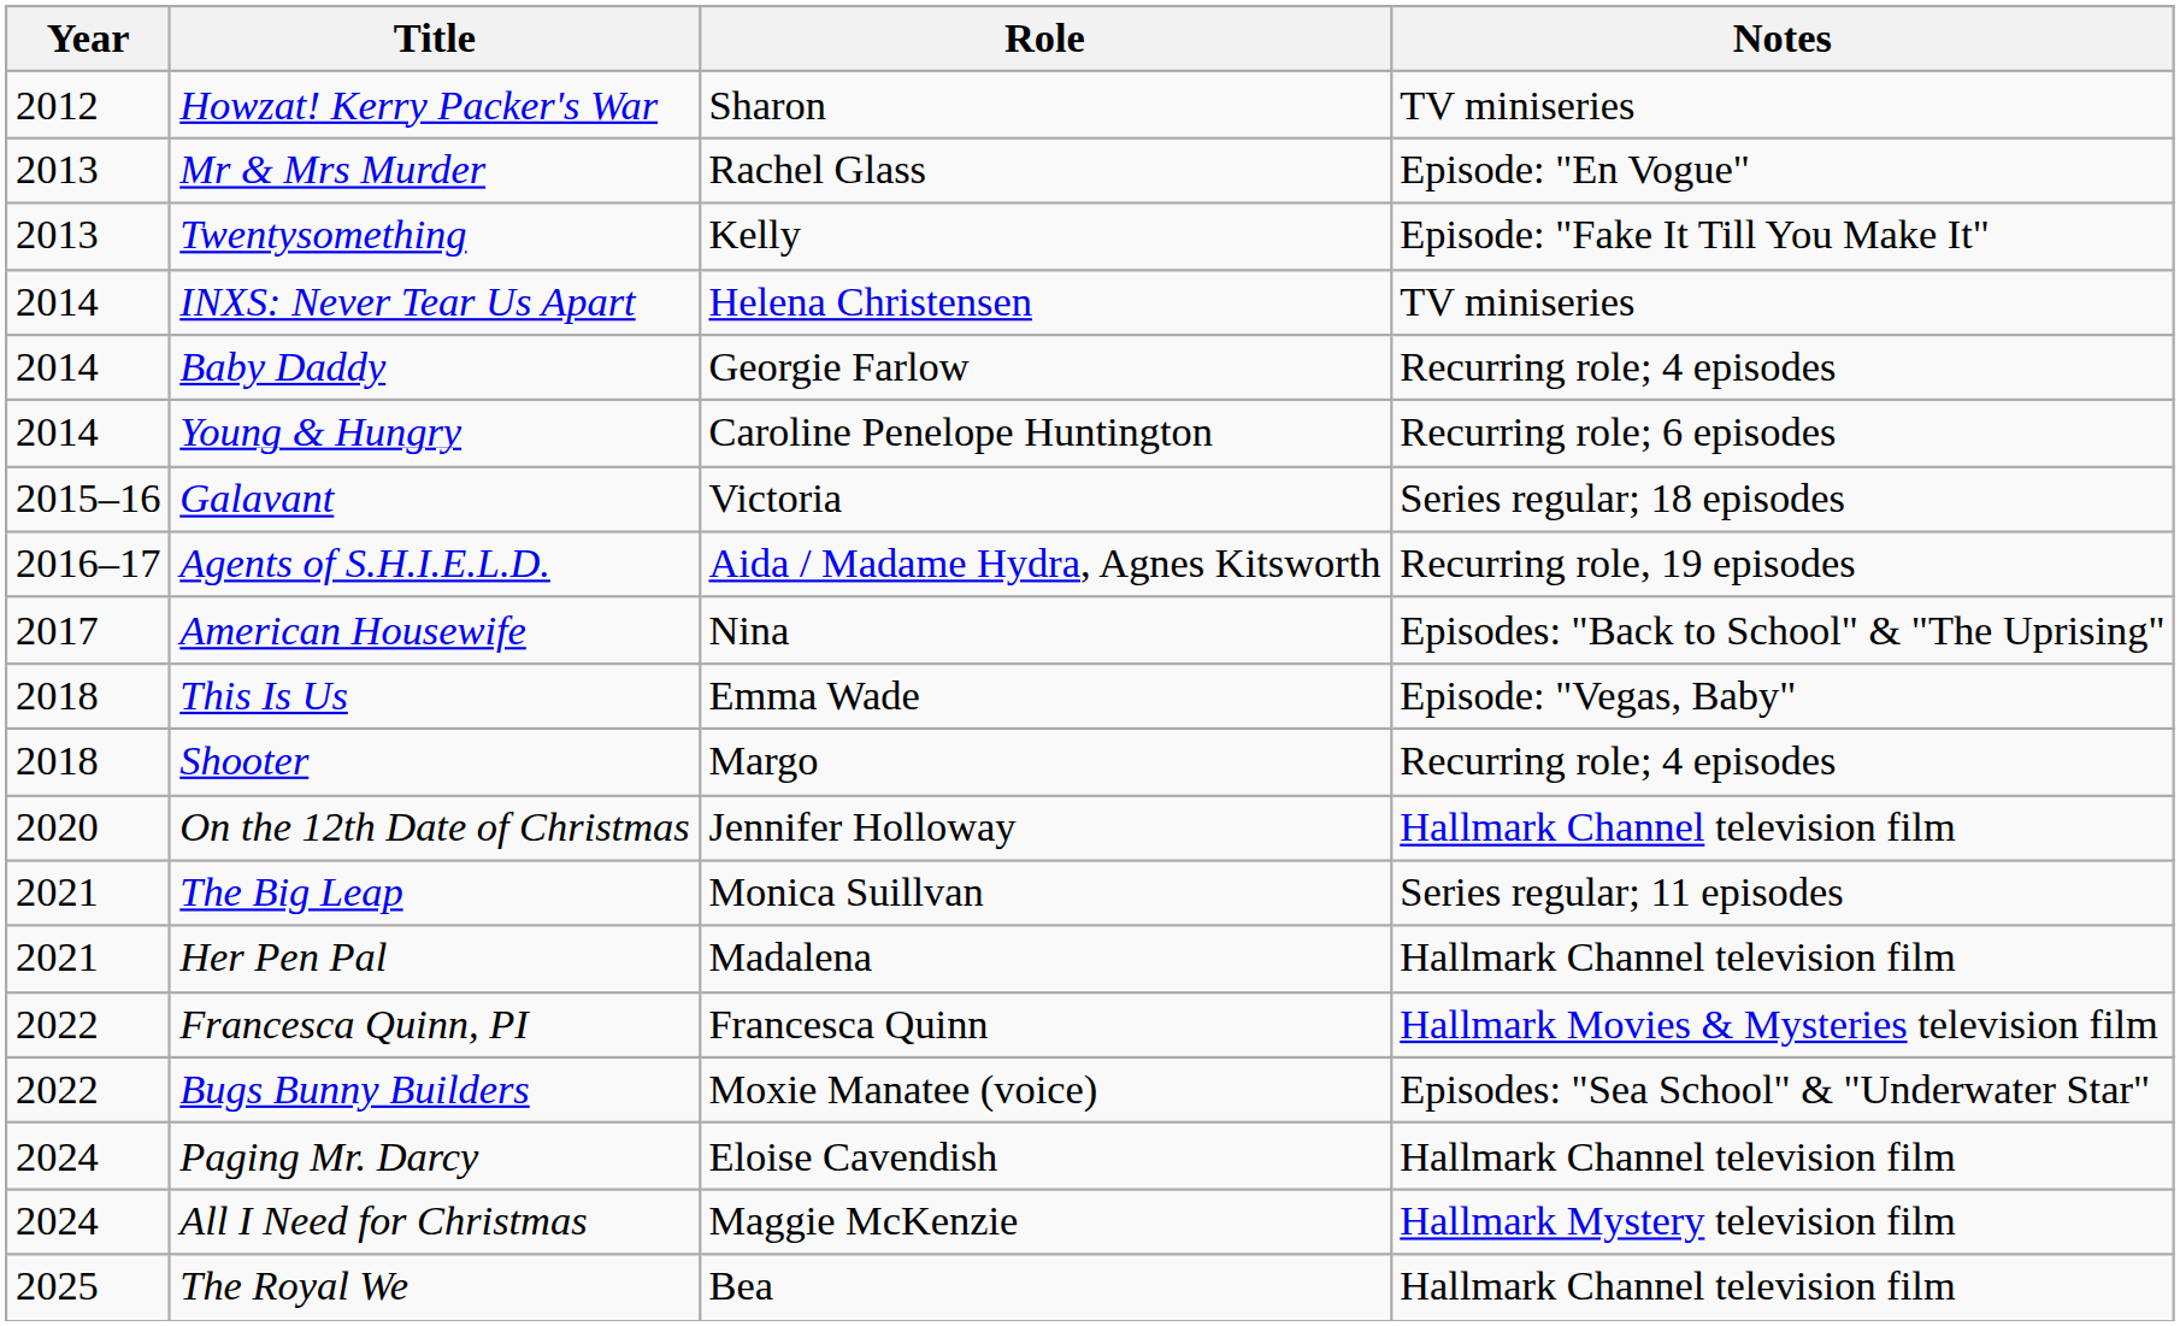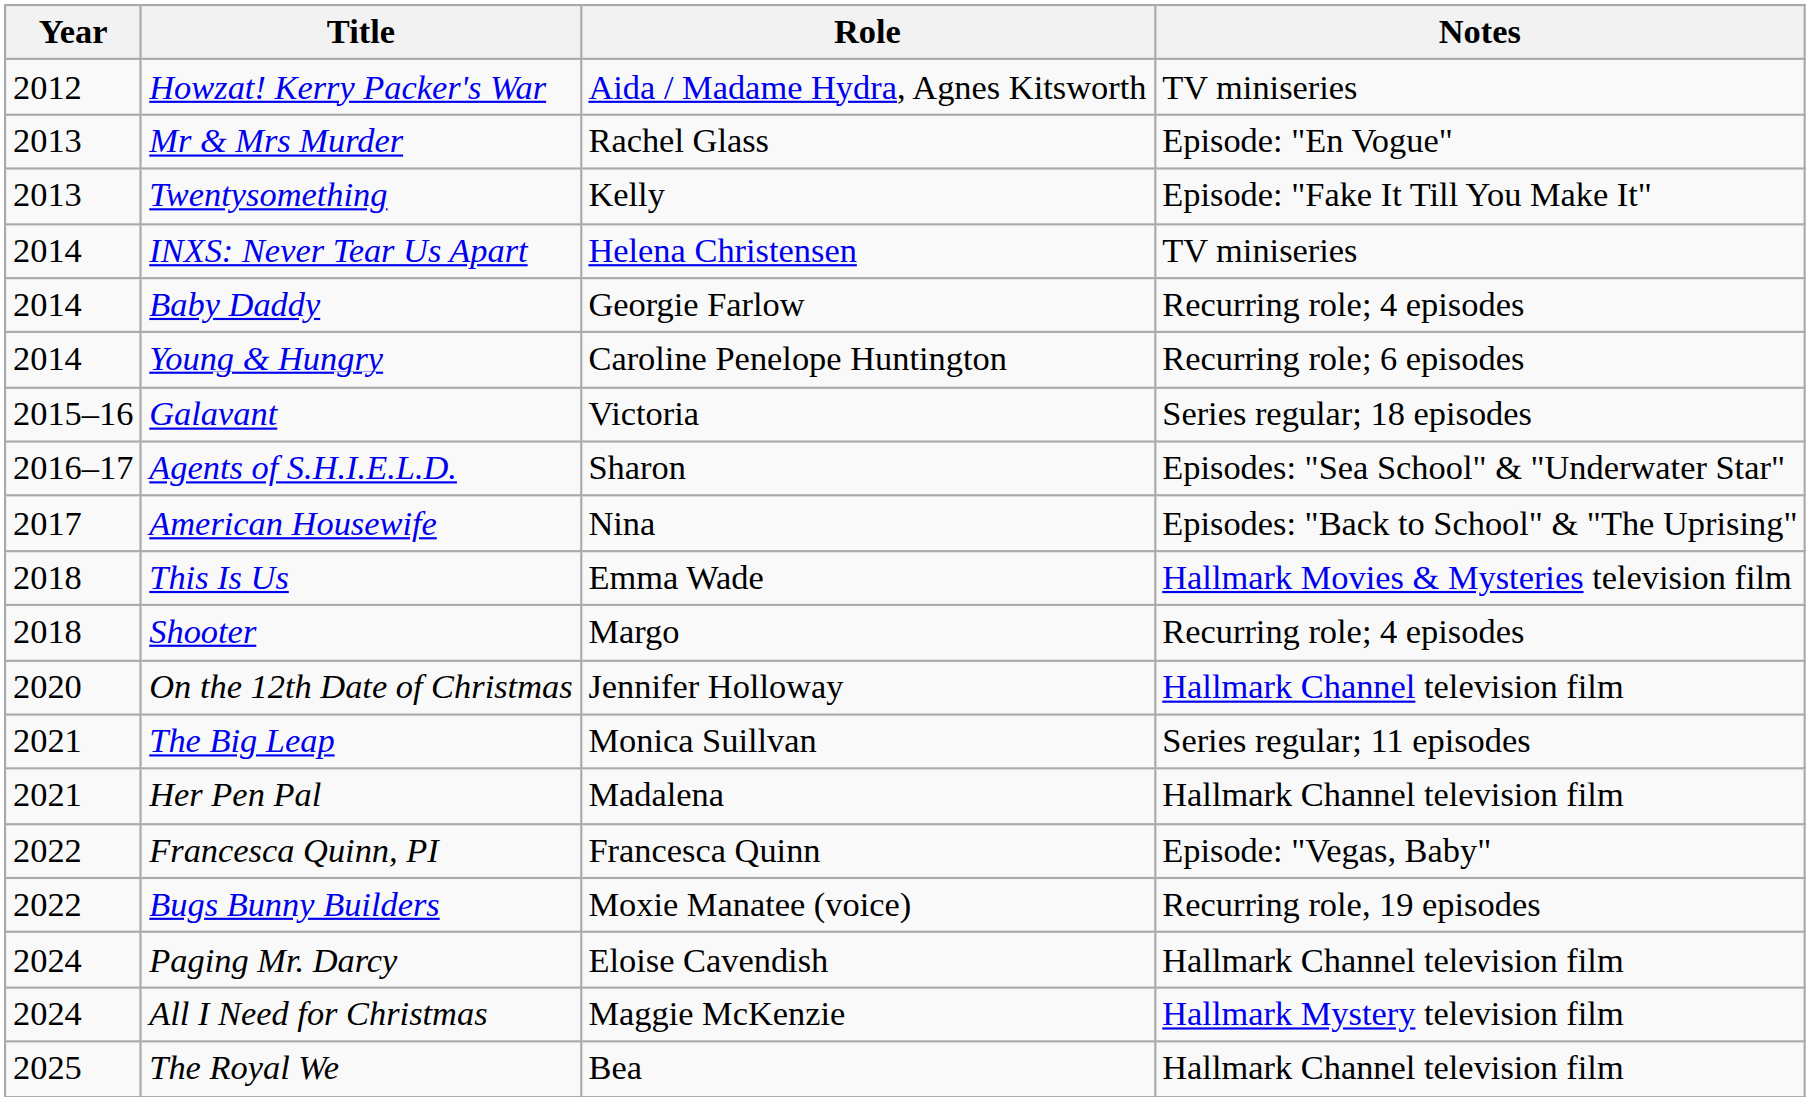 <table class="wikitable sortable">
 <tr>
 <th>Year</th>
 <th>Title</th>
 <th>Role</th>
 <th class="unsortable">Notes</th>
 </tr>
 <tr>
 <td>2012</td>
 <td><em><a href='#'>Howzat! Kerry Packer's War</a></em></td>
-<td>Sharon</td>
+<td><a href='#'>Aida / Madame Hydra</a>, Agnes Kitsworth</td>
 <td>TV miniseries</td>
 </tr>
 <tr>
 <td>2013</td>
 <td><em><a href='#'>Mr & Mrs Murder</a></em></td>
 <td>Rachel Glass</td>
 <td>Episode: "En Vogue"</td>
 </tr>
 <tr>
 <td>2013</td>
 <td><em><a href='#'>Twentysomething</a></em></td>
 <td>Kelly</td>
 <td>Episode: "Fake It Till You Make It"</td>
 </tr>
 <tr>
 <td>2014</td>
 <td><em><a href='#'>INXS: Never Tear Us Apart</a></em></td>
 <td><a href='#'>Helena Christensen</a></td>
 <td>TV miniseries</td>
 </tr>
 <tr>
 <td>2014</td>
 <td><em><a href='#'>Baby Daddy</a></em></td>
 <td>Georgie Farlow</td>
 <td>Recurring role; 4 episodes</td>
 </tr>
 <tr>
 <td>2014</td>
 <td><em><a href='#'>Young & Hungry</a></em></td>
 <td>Caroline Penelope Huntington</td>
 <td>Recurring role; 6 episodes</td>
 </tr>
 <tr>
 <td>2015–16</td>
 <td><em><a href='#'>Galavant</a></em></td>
 <td>Victoria</td>
 <td>Series regular; 18 episodes</td>
 </tr>
 <tr>
 <td>2016–17</td>
 <td><em><a href='#'>Agents of S.H.I.E.L.D.</a></em></td>
-<td><a href='#'>Aida / Madame Hydra</a>, Agnes Kitsworth</td>
-<td>Recurring role, 19 episodes</td>
+<td>Sharon</td>
+<td>Episodes: "Sea School" & "Underwater Star"</td>
 </tr>
 <tr>
 <td>2017</td>
 <td><em><a href='#'>American Housewife</a></em></td>
 <td>Nina</td>
 <td>Episodes: "Back to School" & "The Uprising"</td>
 </tr>
 <tr>
 <td>2018</td>
 <td><em><a href='#'>This Is Us</a></em></td>
 <td>Emma Wade</td>
-<td>Episode: "Vegas, Baby"</td>
+<td><a href='#'>Hallmark Movies & Mysteries</a> television film</td>
 </tr>
 <tr>
 <td>2018</td>
 <td><em><a href='#'>Shooter</a></em></td>
 <td>Margo</td>
 <td>Recurring role; 4 episodes</td>
 </tr>
 <tr>
 <td>2020</td>
 <td><em>On the 12th Date of Christmas</em></td>
 <td>Jennifer Holloway</td>
 <td><a href='#'>Hallmark Channel</a> television film</td>
 </tr>
 <tr>
 <td>2021</td>
 <td><em><a href='#'>The Big Leap</a></em></td>
 <td>Monica Suillvan</td>
 <td>Series regular; 11 episodes</td>
 </tr>
 <tr>
 <td>2021</td>
 <td><em>Her Pen Pal</em></td>
 <td>Madalena</td>
 <td>Hallmark Channel television film</td>
 </tr>
 <tr>
 <td>2022</td>
 <td><em>Francesca Quinn, PI</em></td>
 <td>Francesca Quinn</td>
-<td><a href='#'>Hallmark Movies & Mysteries</a> television film</td>
+<td>Episode: "Vegas, Baby"</td>
 </tr>
 <tr>
 <td>2022</td>
 <td><em><a href='#'>Bugs Bunny Builders</a></em></td>
 <td>Moxie Manatee (voice)</td>
-<td>Episodes: "Sea School" & "Underwater Star"</td>
+<td>Recurring role, 19 episodes</td>
 </tr>
 <tr>
 <td>2024</td>
 <td><em>Paging Mr. Darcy</em></td>
 <td>Eloise Cavendish</td>
 <td>Hallmark Channel television film</td>
 </tr>
 <tr>
 <td>2024</td>
 <td><em>All I Need for Christmas</em></td>
 <td>Maggie McKenzie</td>
 <td><a href='#'>Hallmark Mystery</a> television film</td>
 </tr>
 <tr>
 <td>2025</td>
 <td><em>The Royal We</em></td>
 <td>Bea</td>
 <td>Hallmark Channel television film</td>
 </tr>
 <tr>
 </tr>
 </table>
